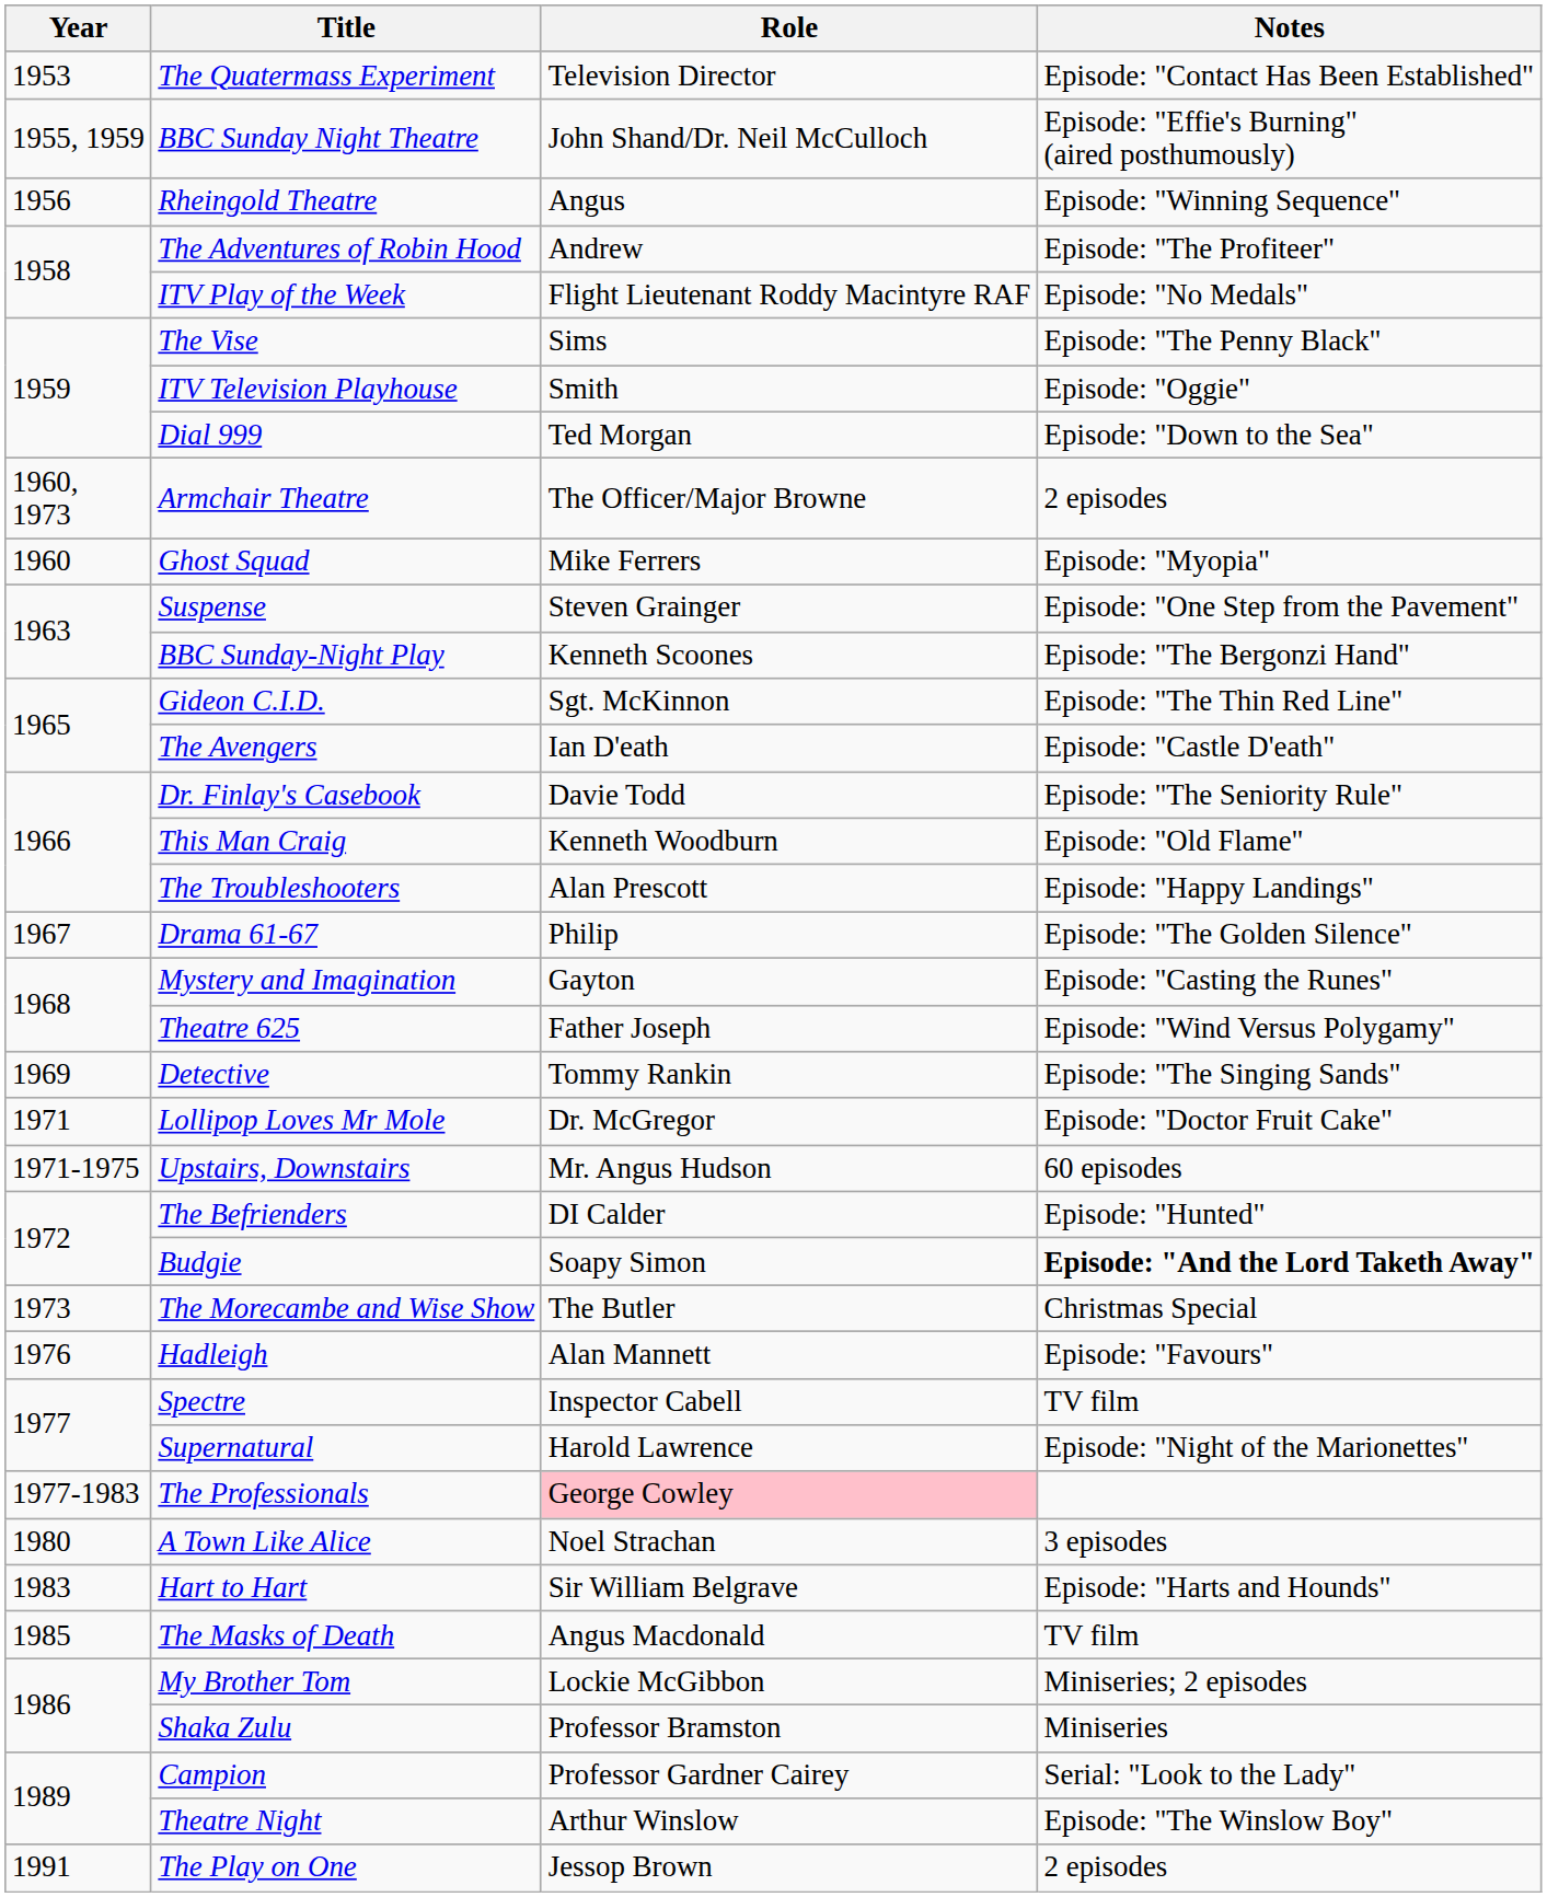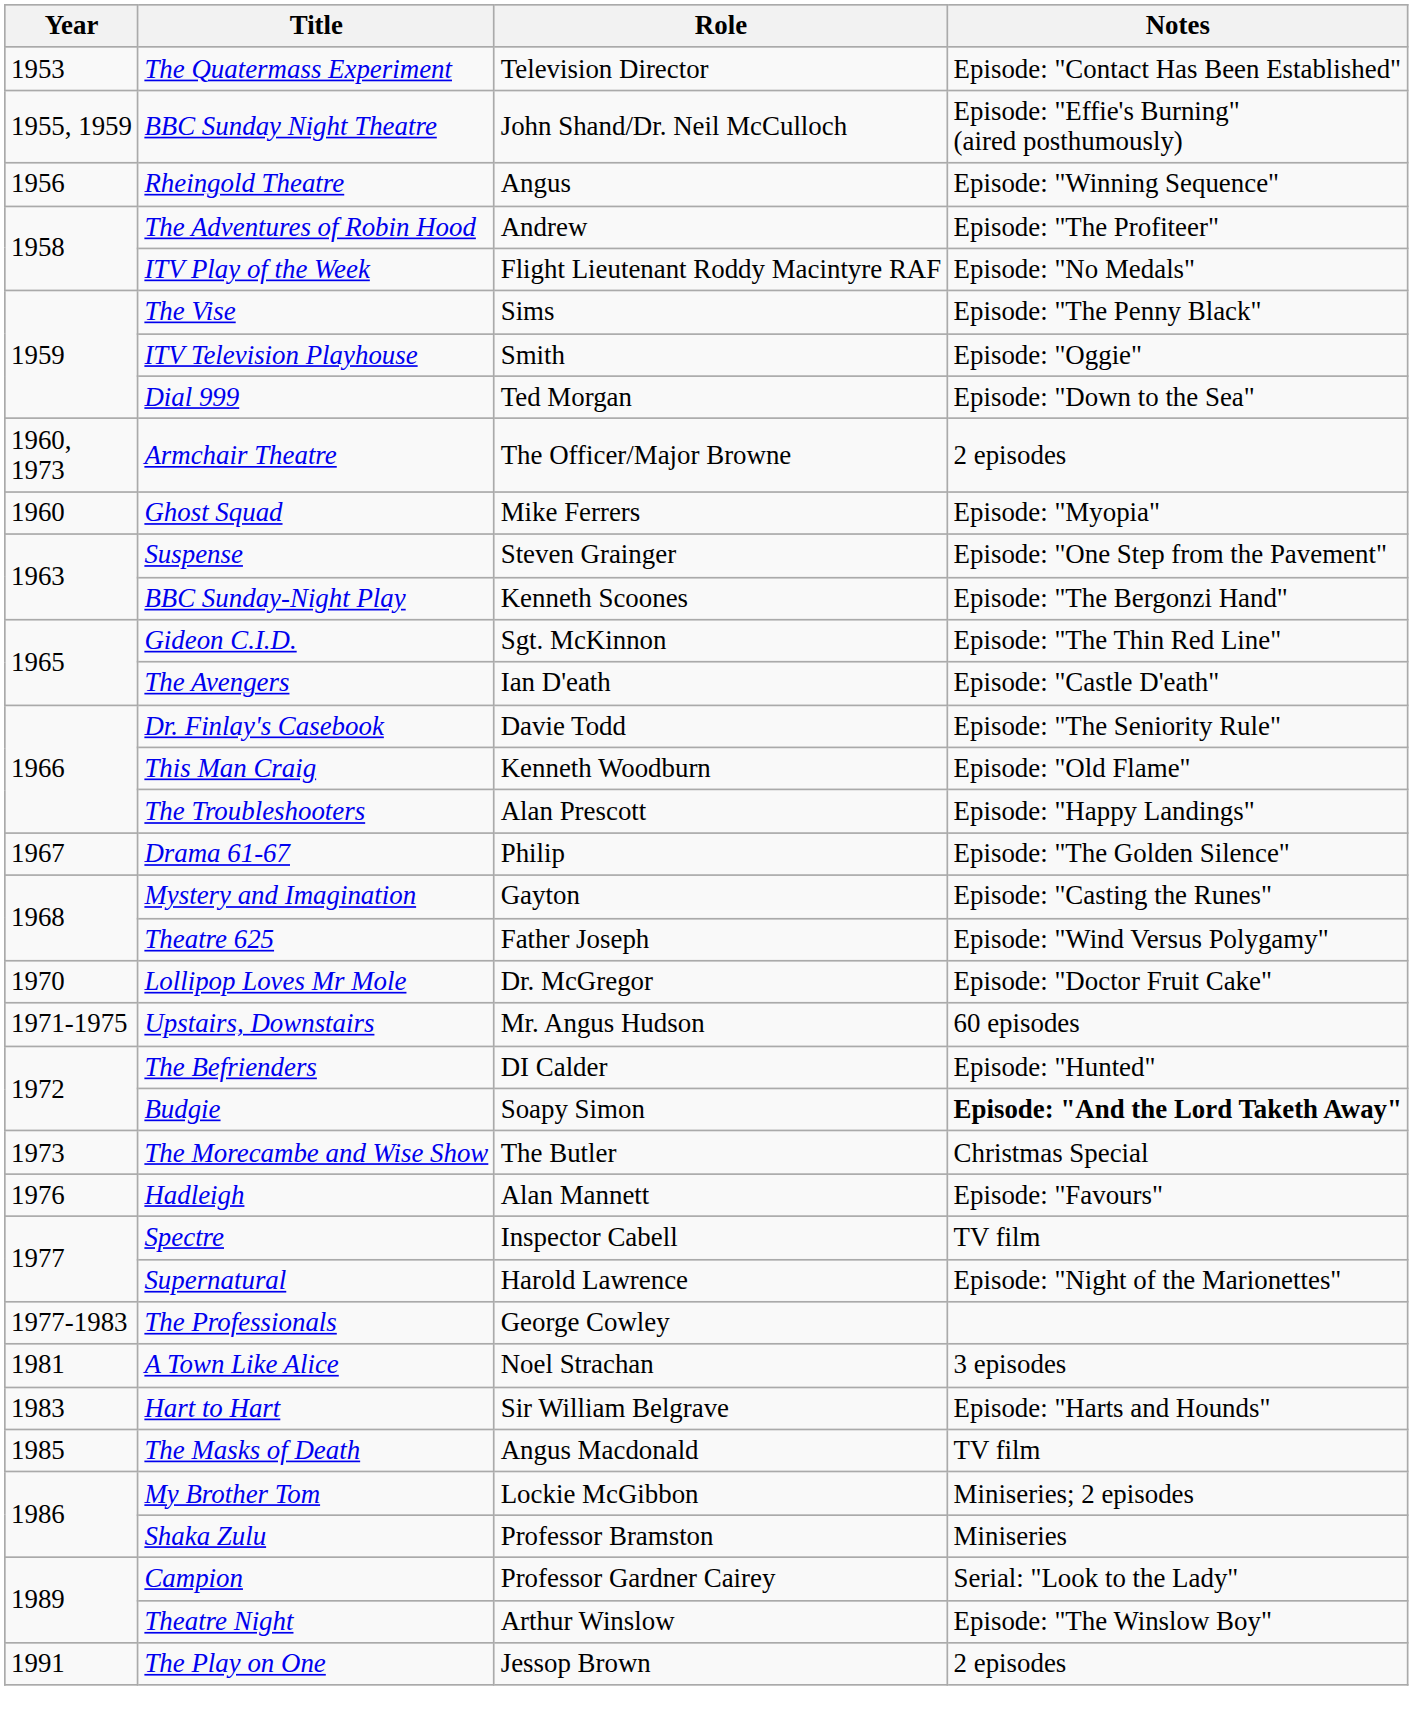 <table class="wikitable">
 <tr>
 <th>Year</th>
 <th>Title</th>
 <th>Role</th>
 <th>Notes</th>
 </tr>
 <tr>
 <td>1953</td>
 <td><em><a href='#'>The Quatermass Experiment</a></em></td>
 <td>Television Director</td>
 <td>Episode: "Contact Has Been Established"</td>
 </tr>
 <tr>
 <td>1955, 1959</td>
 <td><em><a href='#'>BBC Sunday Night Theatre</a></em></td>
 <td>John Shand/Dr. Neil McCulloch</td>
 <td>Episode: "Effie's Burning"<br>(aired posthumously)</td>
 </tr>
 <tr>
 <td>1956</td>
 <td><em><a href='#'>Rheingold Theatre</a></em></td>
 <td>Angus</td>
 <td>Episode: "Winning Sequence"</td>
 </tr>
 <tr>
 <td rowspan="2">1958</td>
 <td><em><a href='#'>The Adventures of Robin Hood</a></em></td>
 <td>Andrew</td>
 <td>Episode: "The Profiteer"</td>
 </tr>
 <tr>
 <td><em><a href='#'>ITV Play of the Week</a></em></td>
 <td>Flight Lieutenant Roddy Macintyre RAF</td>
 <td>Episode: "No Medals"</td>
 </tr>
 <tr>
 <td rowspan="3">1959</td>
 <td><a href='#'><em>The Vise</em></a></td>
 <td>Sims</td>
 <td>Episode: "The Penny Black"</td>
 </tr>
 <tr>
 <td><em><a href='#'>ITV Television Playhouse</a></em></td>
 <td>Smith</td>
 <td>Episode: "Oggie"</td>
 </tr>
 <tr>
 <td><a href='#'><em>Dial 999</em></a></td>
 <td>Ted Morgan</td>
 <td>Episode: "Down to the Sea"</td>
 </tr>
 <tr>
 <td>1960,<br>1973</td>
 <td><em><a href='#'>Armchair Theatre</a></em></td>
 <td>The Officer/Major Browne</td>
 <td>2 episodes</td>
 </tr>
 <tr>
 <td>1960</td>
 <td><a href='#'><em>Ghost Squad</em></a></td>
 <td>Mike Ferrers</td>
 <td>Episode: "Myopia"</td>
 </tr>
 <tr>
 <td rowspan="2">1963</td>
 <td><a href='#'><em>Suspense</em></a></td>
 <td>Steven Grainger</td>
 <td>Episode: "One Step from the Pavement"</td>
 </tr>
 <tr>
 <td><em><a href='#'>BBC Sunday-Night Play</a></em></td>
 <td>Kenneth Scoones</td>
 <td>Episode: "The Bergonzi Hand"</td>
 </tr>
 <tr>
 <td rowspan="2">1965</td>
 <td><em><a href='#'>Gideon C.I.D.</a></em></td>
 <td>Sgt. McKinnon</td>
 <td>Episode: "The Thin Red Line"</td>
 </tr>
 <tr>
 <td><em><a href='#'>The Avengers</a></em></td>
 <td>Ian D'eath</td>
 <td>Episode: "Castle D'eath"</td>
 </tr>
 <tr>
 <td rowspan="3">1966</td>
 <td><em><a href='#'>Dr. Finlay's Casebook</a></em></td>
 <td>Davie Todd</td>
 <td>Episode: "The Seniority Rule"</td>
 </tr>
 <tr>
 <td><em><a href='#'>This Man Craig</a></em></td>
 <td>Kenneth Woodburn</td>
 <td>Episode: "Old Flame"</td>
 </tr>
 <tr>
 <td><a href='#'><em>The Troubleshooters</em></a></td>
 <td>Alan Prescott</td>
 <td>Episode: "Happy Landings"</td>
 </tr>
 <tr>
 <td>1967</td>
 <td><em><a href='#'>Drama 61-67</a></em></td>
 <td>Philip</td>
 <td>Episode: "The Golden Silence"</td>
 </tr>
 <tr>
 <td rowspan="2">1968</td>
 <td><em><a href='#'>Mystery and Imagination</a></em></td>
 <td>Gayton</td>
 <td>Episode: "Casting the Runes"</td>
 </tr>
 <tr>
 <td><em><a href='#'>Theatre 625</a></em></td>
 <td>Father Joseph</td>
 <td>Episode: "Wind Versus Polygamy"</td>
 </tr>
 <tr>
-<td>1969</td>
-<td><a href='#'><em>Detective</em></a></td>
-<td>Tommy Rankin</td>
-<td>Episode: "The Singing Sands"</td>
-</tr>
-<tr>
-<td>1971</td>
+<td>1970</td>
 <td><em><a href='#'>Lollipop Loves Mr Mole</a></em></td>
 <td>Dr. McGregor</td>
 <td>Episode: "Doctor Fruit Cake"</td>
 </tr>
 <tr>
 <td>1971-1975</td>
 <td><em><a href='#'>Upstairs, Downstairs</a></em></td>
 <td>Mr. Angus Hudson</td>
 <td>60 episodes</td>
 </tr>
 <tr>
 <td rowspan="2">1972</td>
 <td><em><a href='#'>The Befrienders</a></em></td>
 <td>DI Calder</td>
 <td>Episode: "Hunted"</td>
 </tr>
 <tr>
 <td><a href='#'><em>Budgie</em></a></td>
 <td>Soapy Simon</td>
 <td><strong>Episode: "And the Lord Taketh Away"</strong></td>
 </tr>
 <tr>
 <td>1973</td>
 <td><em><a href='#'>The Morecambe and Wise Show</a></em></td>
 <td>The Butler</td>
 <td>Christmas Special</td>
 </tr>
 <tr>
 <td>1976</td>
 <td><a href='#'><em>Hadleigh</em></a></td>
 <td>Alan Mannett</td>
 <td>Episode: "Favours"</td>
 </tr>
 <tr>
 <td rowspan="2">1977</td>
 <td><a href='#'><em>Spectre</em></a></td>
 <td>Inspector Cabell</td>
 <td>TV film</td>
 </tr>
 <tr>
 <td><a href='#'><em>Supernatural</em></a></td>
 <td>Harold Lawrence</td>
 <td>Episode: "Night of the Marionettes"</td>
 </tr>
 <tr>
 <td>1977-1983</td>
 <td><a href='#'><em>The Professionals</em></a></td>
-<td style="background: pink;">George Cowley</td>
+<td>George Cowley</td>
 <td></td>
 </tr>
 <tr>
-<td>1980</td>
+<td>1981</td>
 <td><a href='#'><em>A Town Like Alice</em></a></td>
 <td>Noel Strachan</td>
 <td>3 episodes</td>
 </tr>
 <tr>
 <td>1983</td>
 <td><em><a href='#'>Hart to Hart</a></em></td>
 <td>Sir William Belgrave</td>
 <td>Episode: "Harts and Hounds"</td>
 </tr>
 <tr>
 <td>1985</td>
 <td><em><a href='#'>The Masks of Death</a></em></td>
 <td>Angus Macdonald</td>
 <td>TV film</td>
 </tr>
 <tr>
 <td rowspan="2">1986</td>
 <td><em><a href='#'>My Brother Tom</a></em></td>
 <td>Lockie McGibbon</td>
 <td>Miniseries; 2 episodes</td>
 </tr>
 <tr>
 <td><a href='#'><em>Shaka Zulu</em></a></td>
 <td>Professor Bramston</td>
 <td>Miniseries</td>
 </tr>
 <tr>
 <td rowspan="2">1989</td>
 <td><a href='#'><em>Campion</em></a></td>
 <td>Professor Gardner Cairey</td>
 <td>Serial: "Look to the Lady"</td>
 </tr>
 <tr>
 <td><em><a href='#'>Theatre Night</a></em></td>
 <td>Arthur Winslow</td>
 <td>Episode: "The Winslow Boy"</td>
 </tr>
 <tr>
 <td>1991</td>
 <td><em><a href='#'>The Play on One</a></em></td>
 <td>Jessop Brown</td>
 <td>2 episodes</td>
 </tr>
 </table>
